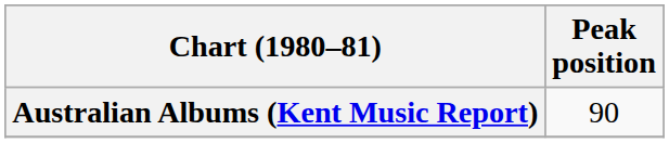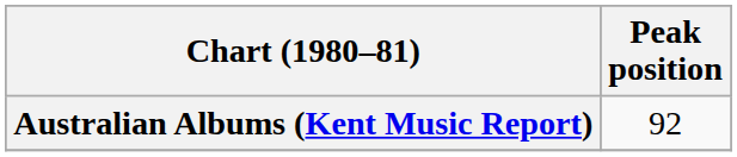 <table class="wikitable sortable plainrowheaders">
 <tr>
 <th>Chart (1980–81)</th>
 <th>Peak<br>position</th>
 </tr>
 <tr>
 <th scope="row">Australian Albums (<a href='#'>Kent Music Report</a>)</th>
-<td style="text-align:center;">90</td>
+<td style="text-align:center;">92</td>
 </tr>
 <tr>
 </tr>
 <tr>
 </tr>
 <tr>
 </tr>
 </table>
